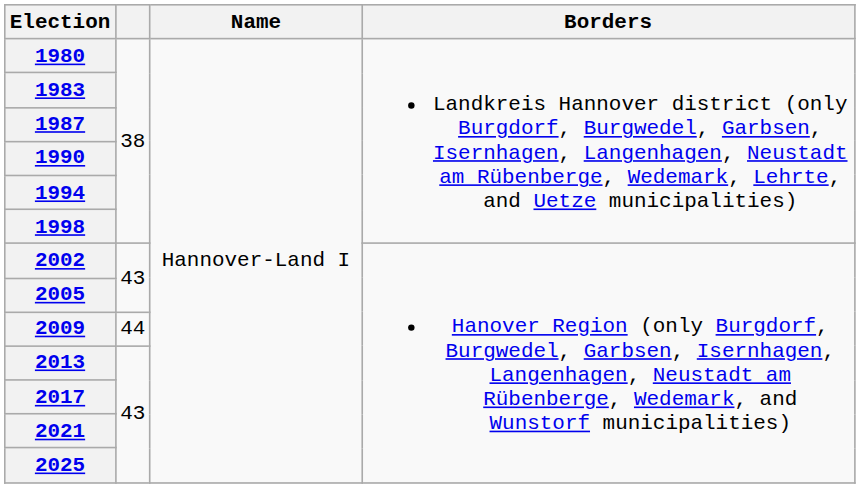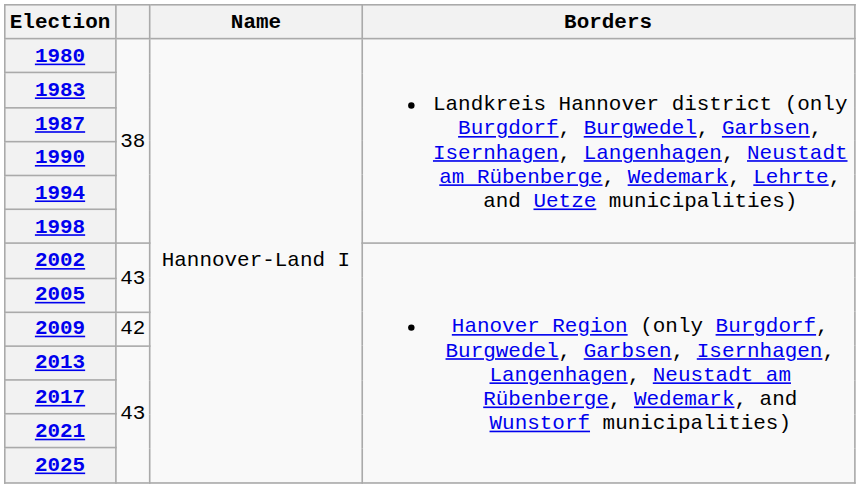 <table class=wikitable style="text-align:center">
 <tr>
 <th>Election</th>
 <th></th>
 <th width=125px>Name</th>
 <th width=300px>Borders</th>
 </tr>
 <tr>
 <th><a href='#'>1980</a></th>
 <td rowspan=6>38</td>
 <td rowspan=13>Hannover-Land I</td>
 <td rowspan=6><br><ul><li>Landkreis Hannover district (only <a href='#'>Burgdorf</a>, <a href='#'>Burgwedel</a>, <a href='#'>Garbsen</a>, <a href='#'>Isernhagen</a>, <a href='#'>Langenhagen</a>, <a href='#'>Neustadt am Rübenberge</a>, <a href='#'>Wedemark</a>, <a href='#'>Lehrte</a>, and <a href='#'>Uetze</a> municipalities)</li></ul></td>
 </tr>
 <tr>
 <th><a href='#'>1983</a></th>
 </tr>
 <tr>
 <th><a href='#'>1987</a></th>
 </tr>
 <tr>
 <th><a href='#'>1990</a></th>
 </tr>
 <tr>
 <th><a href='#'>1994</a></th>
 </tr>
 <tr>
 <th><a href='#'>1998</a></th>
 </tr>
 <tr>
 <th><a href='#'>2002</a></th>
 <td rowspan=2>43</td>
 <td rowspan=7><br><ul><li><a href='#'>Hanover Region</a> (only <a href='#'>Burgdorf</a>, <a href='#'>Burgwedel</a>, <a href='#'>Garbsen</a>, <a href='#'>Isernhagen</a>, <a href='#'>Langenhagen</a>, <a href='#'>Neustadt am Rübenberge</a>, <a href='#'>Wedemark</a>, and <a href='#'>Wunstorf</a> municipalities)</li></ul></td>
 </tr>
 <tr>
 <th><a href='#'>2005</a></th>
 </tr>
 <tr>
 <th><a href='#'>2009</a></th>
-<td>44</td>
+<td>42</td>
 </tr>
 <tr>
 <th><a href='#'>2013</a></th>
 <td rowspan=4>43</td>
 </tr>
 <tr>
 <th><a href='#'>2017</a></th>
 </tr>
 <tr>
 <th><a href='#'>2021</a></th>
 </tr>
 <tr>
 <th><a href='#'>2025</a></th>
 </tr>
 </table>
